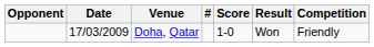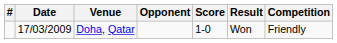 <table class="wikitable">
 <tr>
-<th>Opponent</th>
+<th>#</th>
 <th>Date</th>
 <th>Venue</th>
-<th>#</th>
+<th>Opponent</th>
 <th>Score</th>
 <th>Result</th>
 <th>Competition</th>
 </tr>
 <tr>
 <td></td>
 <td>17/03/2009</td>
 <td><a href='#'>Doha</a>, <a href='#'>Qatar</a></td>
 <td></td>
 <td>1-0</td>
 <td>Won</td>
 <td>Friendly</td>
 </tr>
 </table>
